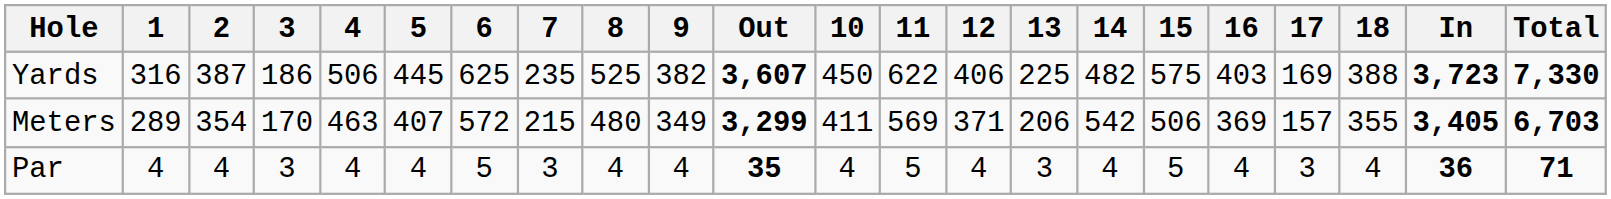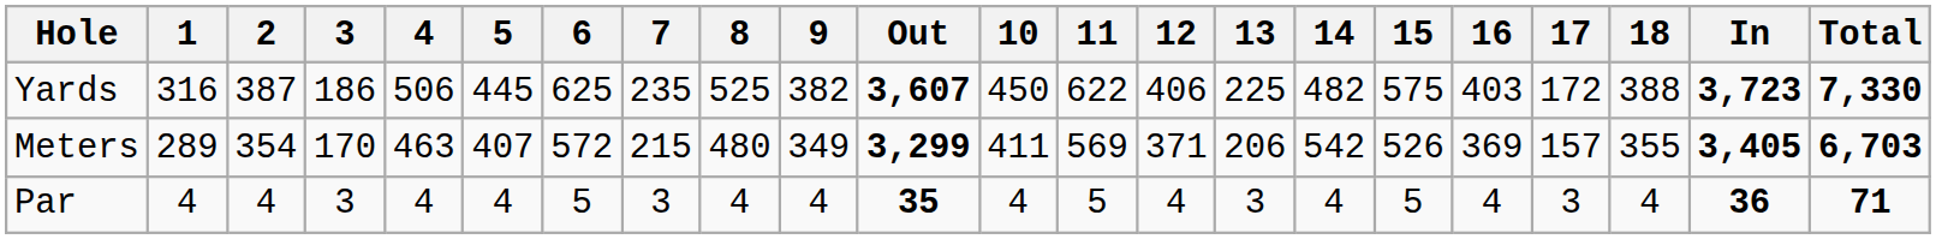 <table class="wikitable" style="text-align:center">
 <tr>
 <th align=left>Hole</th>
 <th>1</th>
 <th>2</th>
 <th>3</th>
 <th>4</th>
 <th>5</th>
 <th>6</th>
 <th>7</th>
 <th>8</th>
 <th>9</th>
 <th>Out</th>
 <th>10</th>
 <th>11</th>
 <th>12</th>
 <th>13</th>
 <th>14</th>
 <th>15</th>
 <th>16</th>
 <th>17</th>
 <th>18</th>
 <th>In</th>
 <th>Total</th>
 </tr>
 <tr>
 <td align=left>Yards</td>
 <td>316</td>
 <td>387</td>
 <td>186</td>
 <td>506</td>
 <td>445</td>
 <td>625</td>
 <td>235</td>
 <td>525</td>
 <td>382</td>
 <td><strong>3,607</strong></td>
 <td>450</td>
 <td>622</td>
 <td>406</td>
 <td>225</td>
 <td>482</td>
 <td>575</td>
 <td>403</td>
-<td>169</td>
+<td>172</td>
 <td>388</td>
 <td><strong>3,723</strong></td>
 <td><strong>7,330</strong></td>
 </tr>
 <tr>
 <td align=left>Meters</td>
 <td>289</td>
 <td>354</td>
 <td>170</td>
 <td>463</td>
 <td>407</td>
 <td>572</td>
 <td>215</td>
 <td>480</td>
 <td>349</td>
 <td><strong>3,299</strong></td>
 <td>411</td>
 <td>569</td>
 <td>371</td>
 <td>206</td>
 <td>542</td>
-<td>506</td>
+<td>526</td>
 <td>369</td>
 <td>157</td>
 <td>355</td>
 <td><strong>3,405</strong></td>
 <td><strong>6,703</strong></td>
 </tr>
 <tr>
 <td align=left>Par</td>
 <td>4</td>
 <td>4</td>
 <td>3</td>
 <td>4</td>
 <td>4</td>
 <td>5</td>
 <td>3</td>
 <td>4</td>
 <td>4</td>
 <td><strong>35</strong></td>
 <td>4</td>
 <td>5</td>
 <td>4</td>
 <td>3</td>
 <td>4</td>
 <td>5</td>
 <td>4</td>
 <td>3</td>
 <td>4</td>
 <td><strong>36</strong></td>
 <td><strong>71</strong></td>
 </tr>
 </table>
